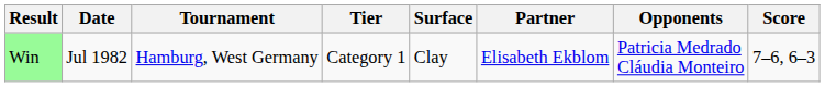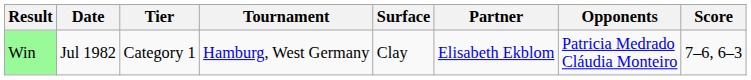 <table class="sortable wikitable">
 <tr>
 <th>Result</th>
 <th>Date</th>
+<th>Tier</th>
 <th>Tournament</th>
-<th>Tier</th>
 <th>Surface</th>
 <th>Partner</th>
 <th>Opponents</th>
 <th class="unsortable">Score</th>
 </tr>
 <tr>
 <td style="background:#98FB98;">Win</td>
 <td>Jul 1982</td>
+<td>Category 1</td>
 <td><a href='#'>Hamburg</a>, West Germany</td>
-<td>Category 1</td>
 <td>Clay</td>
 <td> <a href='#'>Elisabeth Ekblom</a></td>
 <td> <a href='#'>Patricia Medrado</a> <br>  <a href='#'>Cláudia Monteiro</a></td>
 <td>7–6, 6–3</td>
 </tr>
 </table>
